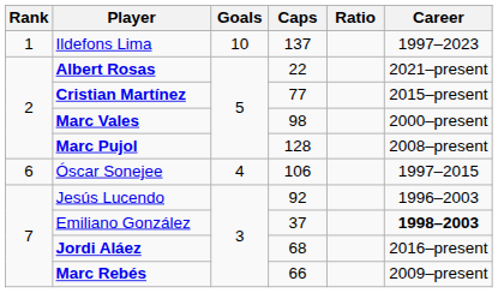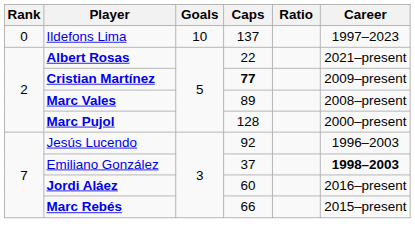 <table class="wikitable sortable" style="text-align:center;">
 <tr>
 <th width=30px>Rank</th>
 <th style="width:150px;">Player</th>
 <th width=50px>Goals</th>
 <th width=50px>Caps</th>
 <th width=50px>Ratio</th>
 <th style="width:100px;">Career</th>
 </tr>
 <tr>
-<td>1</td>
+<td>0</td>
 <td align=left><a href='#'>Ildefons Lima</a></td>
 <td>10</td>
 <td>137</td>
 <td></td>
 <td>1997–2023</td>
 </tr>
 <tr>
 <td rowspan="4">2</td>
 <td align=left><strong><a href='#'>Albert Rosas</a></strong></td>
 <td rowspan="4">5</td>
 <td>22</td>
 <td></td>
 <td>2021–present</td>
 </tr>
 <tr>
 <td align=left><strong><a href='#'>Cristian Martínez</a></strong></td>
-<td>77</td>
+<td><strong>77</strong></td>
 <td></td>
-<td>2015–present</td>
+<td>2009–present</td>
 </tr>
 <tr>
 <td align=left><strong><a href='#'>Marc Vales</a></strong></td>
-<td>98</td>
+<td>89</td>
 <td></td>
-<td>2000–present</td>
+<td>2008–present</td>
 </tr>
 <tr>
 <td align=left><strong><a href='#'>Marc Pujol</a></strong></td>
 <td>128</td>
 <td></td>
-<td>2008–present</td>
-</tr>
-<tr>
-<td>6</td>
-<td align=left><a href='#'>Óscar Sonejee</a></td>
-<td>4</td>
-<td>106</td>
-<td></td>
-<td>1997–2015</td>
+<td>2000–present</td>
 </tr>
 <tr>
 <td rowspan="4">7</td>
 <td align=left><a href='#'>Jesús Lucendo</a></td>
 <td rowspan="4">3</td>
 <td>92</td>
 <td></td>
 <td>1996–2003</td>
 </tr>
 <tr>
 <td align=left><a href='#'>Emiliano González</a></td>
 <td>37</td>
 <td></td>
 <td><strong>1998–2003</strong></td>
 </tr>
 <tr>
 <td align=left><strong><a href='#'>Jordi Aláez</a></strong></td>
-<td>68</td>
+<td>60</td>
 <td></td>
 <td>2016–present</td>
 </tr>
 <tr>
 <td align=left><strong><a href='#'>Marc Rebés</a></strong></td>
 <td>66</td>
 <td></td>
-<td>2009–present</td>
+<td>2015–present</td>
 </tr>
 </table>
